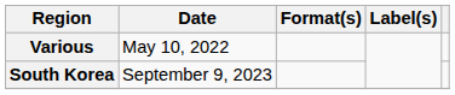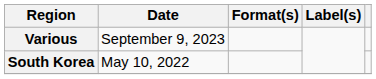 <table class="wikitable plainrowheaders">
 <tr>
 <th scope="col">Region</th>
 <th scope="col">Date</th>
 <th scope="col">Format(s)</th>
 <th scope="col">Label(s)</th>
 <th scope="col"></th>
 </tr>
 <tr>
 <th scope="row">Various</th>
-<td>May 10, 2022</td>
+<td>September 9, 2023</td>
 <td></td>
 <td rowspan="2"></td>
 <td style="text-align:center"></td>
 </tr>
 <tr>
 <th scope="row">South Korea</th>
-<td>September 9, 2023</td>
+<td>May 10, 2022</td>
 <td></td>
 <td style="text-align:center"></td>
 </tr>
 <tr>
 </tr>
 </table>
